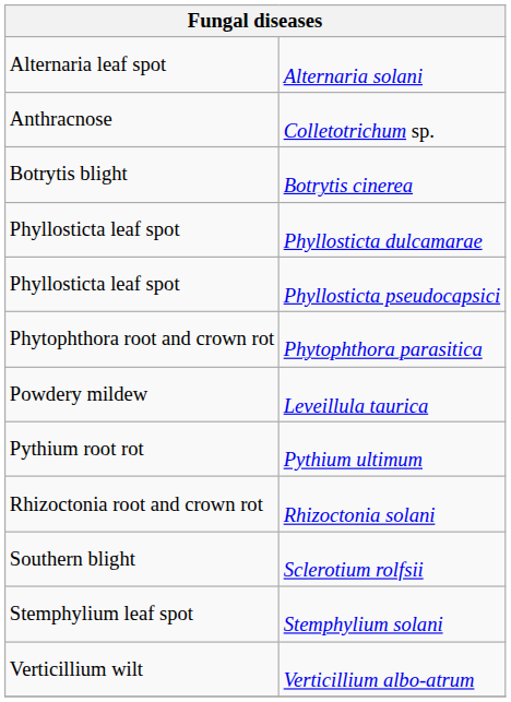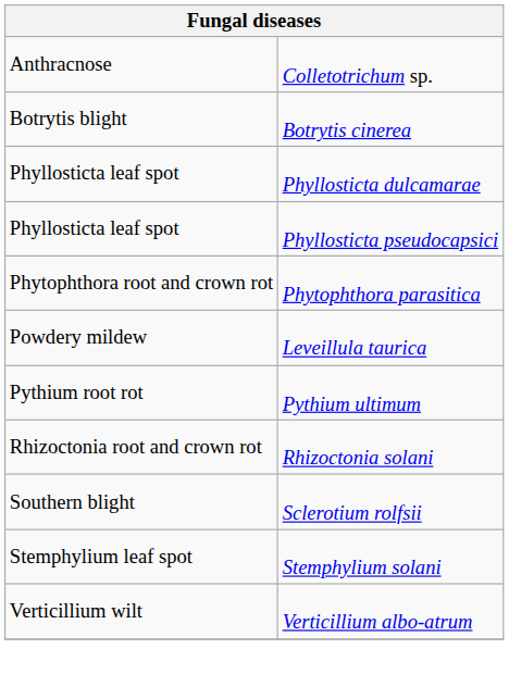 <table class="wikitable" style="clear">
 <tr>
 <th colspan=2><strong>Fungal diseases</strong><br></th>
-</tr>
-<tr>
-<td>Alternaria leaf spot</td>
-<td><br><em><a href='#'>Alternaria solani</a></em></td>
 </tr>
 <tr>
 <td>Anthracnose</td>
 <td><br><em><a href='#'>Colletotrichum</a></em> sp.</td>
 </tr>
 <tr>
 <td>Botrytis blight</td>
 <td><br><em><a href='#'>Botrytis cinerea</a></em></td>
 </tr>
 <tr>
 <td>Phyllosticta leaf spot</td>
 <td><br><em><a href='#'>Phyllosticta dulcamarae</a></em></td>
 </tr>
 <tr>
 <td>Phyllosticta leaf spot</td>
 <td><br><em><a href='#'>Phyllosticta pseudocapsici</a></em></td>
 </tr>
 <tr>
 <td>Phytophthora root and crown rot</td>
 <td><br><em><a href='#'>Phytophthora parasitica</a></em></td>
 </tr>
 <tr>
 <td>Powdery mildew</td>
 <td><br><em><a href='#'>Leveillula taurica</a></em></td>
 </tr>
 <tr>
 <td>Pythium root rot</td>
 <td><br><em><a href='#'>Pythium ultimum</a></em></td>
 </tr>
 <tr>
 <td>Rhizoctonia root and crown rot</td>
 <td><br><em><a href='#'>Rhizoctonia solani</a></em></td>
 </tr>
 <tr>
 <td>Southern blight</td>
 <td><br><em><a href='#'>Sclerotium rolfsii</a></em></td>
 </tr>
 <tr>
 <td>Stemphylium leaf spot</td>
 <td><br><em><a href='#'>Stemphylium solani</a></em></td>
 </tr>
 <tr>
 <td>Verticillium wilt</td>
 <td><br><em><a href='#'>Verticillium albo-atrum</a></em></td>
 </tr>
 <tr>
 </tr>
 </table>
